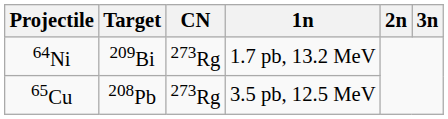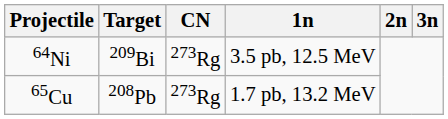 <table class="wikitable" style="text-align:center">
 <tr>
 <th>Projectile</th>
 <th>Target</th>
 <th>CN</th>
 <th>1n</th>
 <th>2n</th>
 <th>3n</th>
 </tr>
 <tr>
 <td><sup>64</sup>Ni</td>
 <td><sup>209</sup>Bi</td>
 <td><sup>273</sup>Rg</td>
-<td>1.7 pb, 13.2 MeV</td>
+<td>3.5 pb, 12.5 MeV</td>
 </tr>
 <tr>
 <td><sup>65</sup>Cu</td>
 <td><sup>208</sup>Pb</td>
 <td><sup>273</sup>Rg</td>
-<td>3.5 pb, 12.5 MeV</td>
+<td>1.7 pb, 13.2 MeV</td>
 </tr>
 </table>
